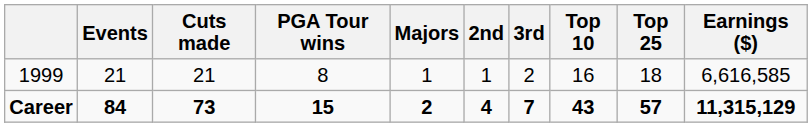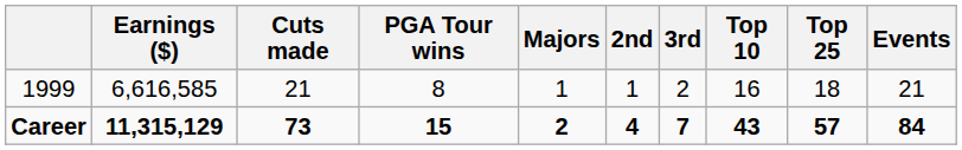 <table class=wikitable style="font-size:95%;text-align:center">
 <tr>
 <th></th>
-<th>Events</th>
+<th>Earnings ($)</th>
 <th>Cuts made</th>
 <th>PGA Tour wins</th>
 <th>Majors</th>
 <th>2nd</th>
 <th>3rd</th>
 <th>Top 10</th>
 <th>Top 25</th>
-<th>Earnings ($)</th>
+<th>Events</th>
 </tr>
 <tr>
 <td>1999</td>
-<td>21</td>
+<td>6,616,585</td>
 <td>21</td>
 <td>8</td>
 <td>1</td>
 <td>1</td>
 <td>2</td>
 <td>16</td>
 <td>18</td>
-<td>6,616,585</td>
+<td>21</td>
 </tr>
 <tr>
 <td><strong>Career</strong></td>
-<td><strong>84</strong></td>
+<td><strong>11,315,129</strong></td>
 <td><strong>73</strong></td>
 <td><strong>15</strong></td>
 <td><strong>2</strong></td>
 <td><strong>4</strong></td>
 <td><strong>7</strong></td>
 <td><strong>43</strong></td>
 <td><strong>57</strong></td>
-<td><strong>11,315,129</strong></td>
+<td><strong>84</strong></td>
 </tr>
 </table>
